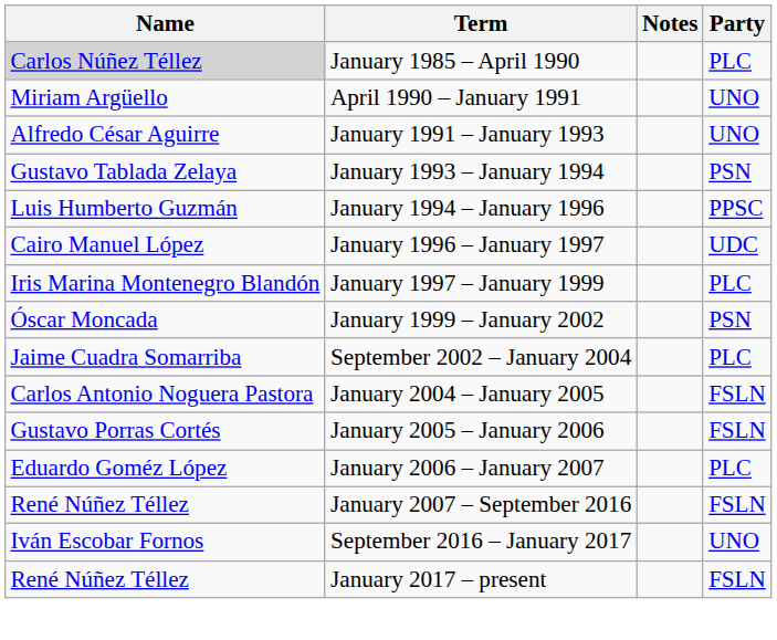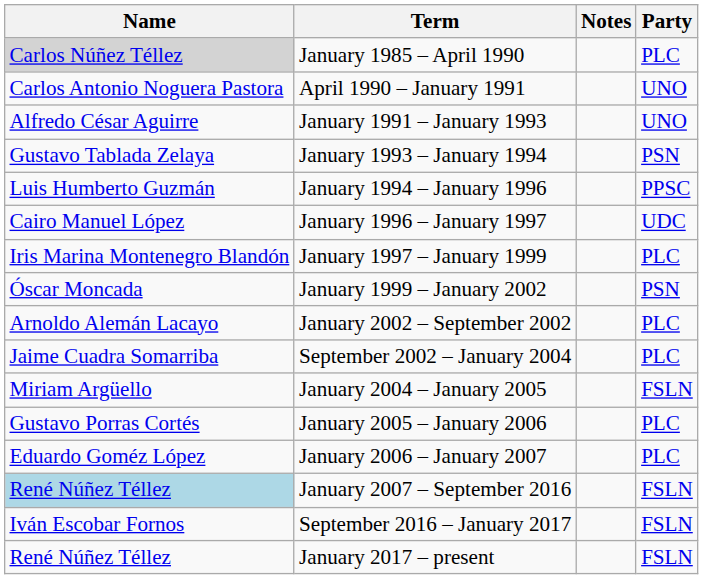 <table class="wikitable">
 <tr>
 <th>Name</th>
 <th>Term</th>
 <th>Notes</th>
 <th>Party</th>
 </tr>
 <tr>
 <td style="background: lightgrey;"><a href='#'>Carlos Núñez Téllez</a></td>
 <td>January 1985 – April 1990</td>
 <td></td>
 <td><a href='#'>PLC</a></td>
 </tr>
 <tr>
-<td><a href='#'>Miriam Argüello</a></td>
+<td><a href='#'>Carlos Antonio Noguera Pastora</a></td>
 <td>April 1990 – January 1991</td>
 <td></td>
 <td><a href='#'>UNO</a></td>
 </tr>
 <tr>
 <td><a href='#'>Alfredo César Aguirre</a></td>
 <td>January 1991 – January 1993</td>
 <td></td>
 <td><a href='#'>UNO</a></td>
 </tr>
 <tr>
 <td><a href='#'>Gustavo Tablada Zelaya</a></td>
 <td>January 1993 – January 1994</td>
 <td></td>
 <td><a href='#'>PSN</a></td>
 </tr>
 <tr>
 <td><a href='#'>Luis Humberto Guzmán</a></td>
 <td>January 1994 – January 1996</td>
 <td></td>
 <td><a href='#'>PPSC</a></td>
 </tr>
 <tr>
 <td><a href='#'>Cairo Manuel López</a></td>
 <td>January 1996 – January 1997</td>
 <td></td>
 <td><a href='#'>UDC</a></td>
 </tr>
 <tr>
 <td><a href='#'>Iris Marina Montenegro Blandón</a></td>
 <td>January 1997 – January 1999</td>
 <td></td>
 <td><a href='#'>PLC</a></td>
 </tr>
 <tr>
 <td><a href='#'>Óscar Moncada</a></td>
 <td>January 1999 – January 2002</td>
 <td></td>
 <td><a href='#'>PSN</a></td>
 </tr>
 <tr>
+<td><a href='#'>Arnoldo Alemán Lacayo</a></td>
+<td>January 2002 – September 2002</td>
+<td></td>
+<td><a href='#'>PLC</a></td>
+</tr>
+<tr>
 <td><a href='#'>Jaime Cuadra Somarriba</a></td>
 <td>September 2002 – January 2004</td>
 <td></td>
 <td><a href='#'>PLC</a></td>
 </tr>
 <tr>
-<td><a href='#'>Carlos Antonio Noguera Pastora</a></td>
+<td><a href='#'>Miriam Argüello</a></td>
 <td>January 2004 – January 2005</td>
 <td></td>
 <td><a href='#'>FSLN</a></td>
 </tr>
 <tr>
 <td><a href='#'>Gustavo Porras Cortés</a></td>
 <td>January 2005 – January 2006</td>
 <td></td>
-<td><a href='#'>FSLN</a></td>
+<td><a href='#'>PLC</a></td>
 </tr>
 <tr>
 <td><a href='#'>Eduardo Goméz López</a></td>
 <td>January 2006 – January 2007</td>
 <td></td>
 <td><a href='#'>PLC</a></td>
 </tr>
 <tr>
-<td><a href='#'>René Núñez Téllez</a></td>
+<td style="background: lightblue;"><a href='#'>René Núñez Téllez</a></td>
 <td>January 2007 – September 2016</td>
 <td></td>
 <td><a href='#'>FSLN</a></td>
 </tr>
 <tr>
 <td><a href='#'>Iván Escobar Fornos</a></td>
 <td>September 2016 – January 2017</td>
 <td></td>
-<td><a href='#'>UNO</a></td>
+<td><a href='#'>FSLN</a></td>
 </tr>
 <tr>
 <td><a href='#'>René Núñez Téllez</a></td>
 <td>January 2017 – present</td>
 <td></td>
 <td><a href='#'>FSLN</a></td>
 </tr>
 </table>
